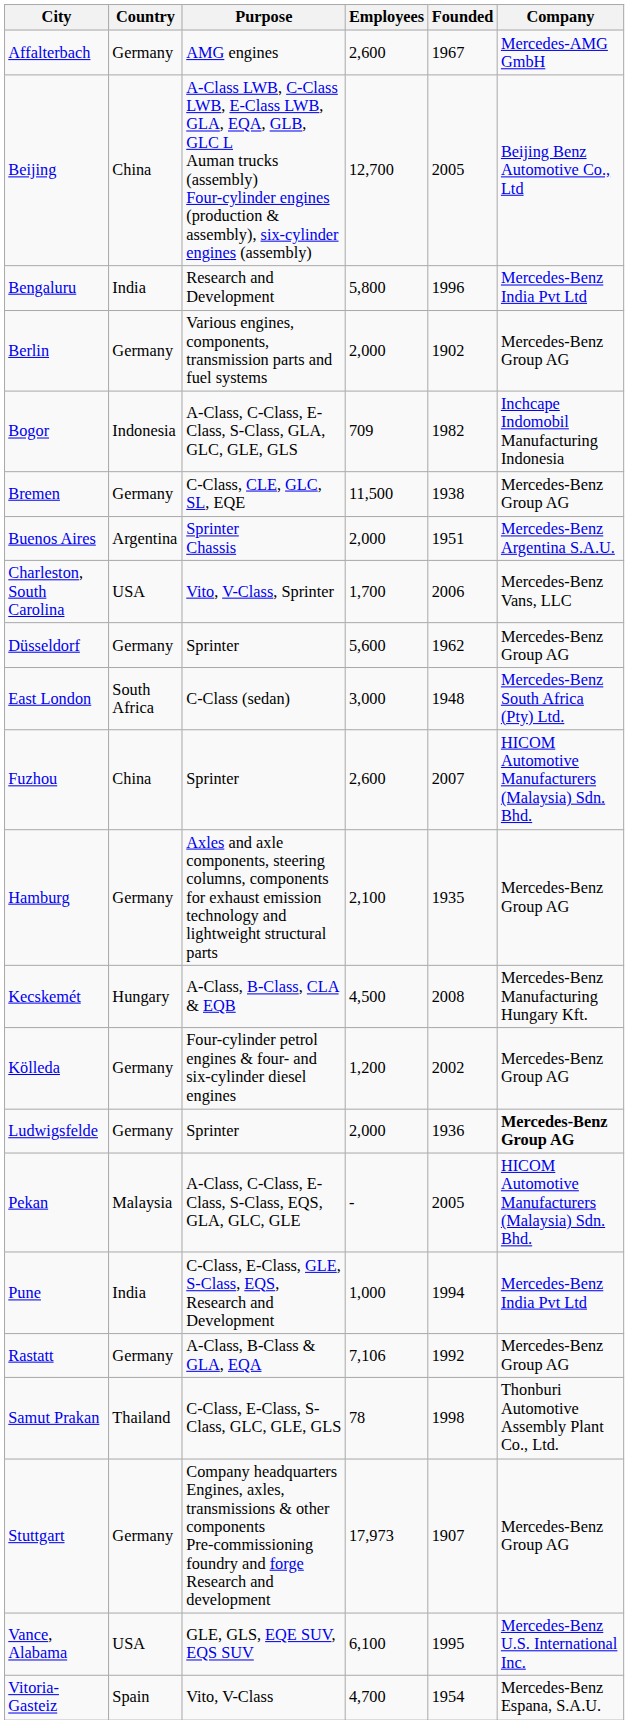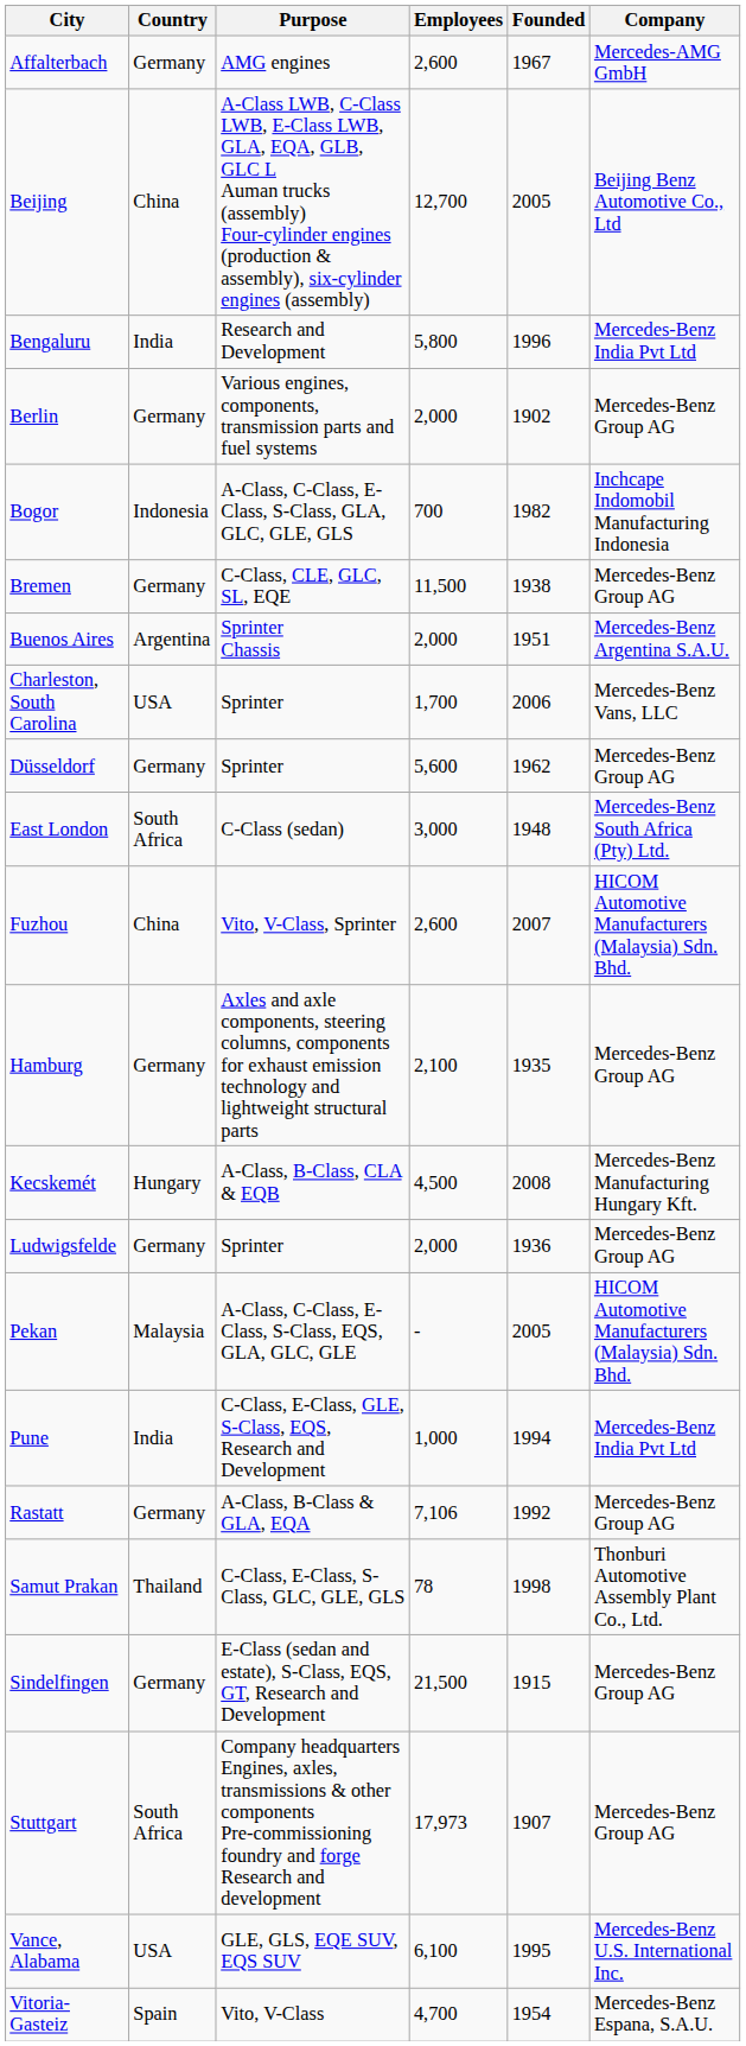 <table class="wikitable sortable">
 <tr>
 <th>City</th>
 <th>Country</th>
 <th>Purpose</th>
 <th data-sort-type="number">Employees</th>
 <th>Founded</th>
 <th>Company</th>
 </tr>
 <tr>
 <td><a href='#'>Affalterbach</a></td>
 <td>Germany</td>
 <td><a href='#'>AMG</a> engines</td>
 <td>2,600</td>
 <td>1967</td>
 <td><a href='#'>Mercedes-AMG GmbH</a></td>
 </tr>
 <tr>
 <td><a href='#'>Beijing</a></td>
 <td>China</td>
 <td><a href='#'>A-Class LWB</a>, <a href='#'>C-Class LWB</a>, <a href='#'>E-Class LWB</a>, <a href='#'>GLA</a>, <a href='#'>EQA</a>, <a href='#'>GLB</a>, <a href='#'>GLC L</a><br>Auman trucks (assembly) <br><a href='#'>Four-cylinder engines</a> (production & assembly), <a href='#'>six-cylinder engines</a> (assembly)</td>
 <td>12,700</td>
 <td>2005</td>
 <td><a href='#'>Beijing Benz Automotive Co., Ltd</a></td>
 </tr>
 <tr>
 <td><a href='#'>Bengaluru</a></td>
 <td>India</td>
 <td>Research and Development</td>
 <td>5,800</td>
 <td>1996</td>
 <td><a href='#'>Mercedes-Benz India Pvt Ltd</a></td>
 </tr>
 <tr>
 <td><a href='#'>Berlin</a></td>
 <td>Germany</td>
 <td>Various engines, components, transmission parts and fuel systems</td>
 <td>2,000</td>
 <td>1902</td>
 <td>Mercedes-Benz Group AG</td>
 </tr>
 <tr>
 <td><a href='#'>Bogor</a></td>
 <td>Indonesia</td>
 <td>A-Class, C-Class, E-Class, S-Class, GLA, GLC, GLE, GLS</td>
-<td>709</td>
+<td>700</td>
 <td>1982</td>
 <td><a href='#'>Inchcape</a> <a href='#'>Indomobil</a> Manufacturing Indonesia</td>
 </tr>
 <tr>
 <td><a href='#'>Bremen</a></td>
 <td>Germany</td>
 <td>C-Class, <a href='#'>CLE</a>, <a href='#'>GLC</a>, <a href='#'>SL</a>, EQE</td>
 <td>11,500</td>
 <td>1938</td>
 <td>Mercedes-Benz Group AG</td>
 </tr>
 <tr>
 <td><a href='#'>Buenos Aires</a></td>
 <td>Argentina</td>
 <td><a href='#'>Sprinter</a><br><a href='#'>Chassis</a></td>
 <td>2,000</td>
 <td>1951</td>
 <td><a href='#'>Mercedes-Benz Argentina S.A.U.</a></td>
 </tr>
 <tr>
 <td><a href='#'>Charleston</a>, <a href='#'>South Carolina</a></td>
 <td>USA</td>
-<td><a href='#'>Vito</a>, <a href='#'>V-Class</a>, Sprinter</td>
+<td>Sprinter</td>
 <td>1,700</td>
 <td>2006</td>
 <td>Mercedes-Benz Vans, LLC</td>
 </tr>
 <tr>
 <td><a href='#'>Düsseldorf</a></td>
 <td>Germany</td>
 <td>Sprinter</td>
 <td>5,600</td>
 <td>1962</td>
 <td>Mercedes-Benz Group AG</td>
 </tr>
 <tr>
 <td><a href='#'>East London</a></td>
 <td>South Africa</td>
 <td>C-Class (sedan)</td>
 <td>3,000</td>
 <td>1948</td>
 <td><a href='#'>Mercedes-Benz South Africa (Pty) Ltd.</a></td>
 </tr>
 <tr>
 <td><a href='#'>Fuzhou</a></td>
 <td>China</td>
-<td>Sprinter</td>
+<td><a href='#'>Vito</a>, <a href='#'>V-Class</a>, Sprinter</td>
 <td>2,600</td>
 <td>2007</td>
 <td><a href='#'>HICOM Automotive Manufacturers (Malaysia) Sdn. Bhd.</a></td>
 </tr>
 <tr>
 <td><a href='#'>Hamburg</a></td>
 <td>Germany</td>
 <td><a href='#'>Axles</a> and axle components, steering columns, components for exhaust emission technology and lightweight structural parts</td>
 <td>2,100</td>
 <td>1935</td>
 <td>Mercedes-Benz Group AG</td>
 </tr>
 <tr>
 <td><a href='#'>Kecskemét</a></td>
 <td>Hungary</td>
 <td>A-Class, <a href='#'>B-Class</a>, <a href='#'>CLA</a> & <a href='#'>EQB</a></td>
 <td>4,500</td>
 <td>2008</td>
 <td>Mercedes-Benz Manufacturing Hungary Kft.</td>
 </tr>
 <tr>
-<td><a href='#'>Kölleda</a></td>
-<td>Germany</td>
-<td>Four-cylinder petrol engines & four- and six-cylinder diesel engines</td>
-<td>1,200</td>
-<td>2002</td>
-<td>Mercedes-Benz Group AG</td>
-</tr>
-<tr>
 <td><a href='#'>Ludwigsfelde</a></td>
 <td>Germany</td>
 <td>Sprinter</td>
 <td>2,000</td>
 <td>1936</td>
-<td><strong>Mercedes-Benz Group AG</strong></td>
+<td>Mercedes-Benz Group AG</td>
 </tr>
 <tr>
 <td><a href='#'>Pekan</a></td>
 <td>Malaysia</td>
 <td>A-Class, C-Class, E-Class, S-Class, EQS, GLA, GLC, GLE</td>
 <td>-</td>
 <td>2005</td>
 <td><a href='#'>HICOM Automotive Manufacturers (Malaysia) Sdn. Bhd.</a></td>
 </tr>
 <tr>
 <td><a href='#'>Pune</a></td>
 <td>India</td>
 <td>C-Class, E-Class, <a href='#'>GLE</a>, <a href='#'>S-Class</a>, <a href='#'>EQS</a>, Research and Development</td>
 <td>1,000</td>
 <td>1994</td>
 <td><a href='#'>Mercedes-Benz India Pvt Ltd</a></td>
 </tr>
 <tr>
 <td><a href='#'>Rastatt</a></td>
 <td>Germany</td>
 <td>A-Class, B-Class & <a href='#'>GLA</a>, <a href='#'>EQA</a></td>
 <td>7,106</td>
 <td>1992</td>
 <td>Mercedes-Benz Group AG</td>
 </tr>
 <tr>
 <td><a href='#'>Samut Prakan</a></td>
 <td>Thailand</td>
 <td>C-Class, E-Class, S-Class, GLC, GLE, GLS</td>
 <td>78</td>
 <td>1998</td>
 <td>Thonburi Automotive Assembly Plant Co., Ltd.</td>
 </tr>
 <tr>
+<td><a href='#'>Sindelfingen</a></td>
+<td>Germany</td>
+<td>E-Class (sedan and estate), S-Class, EQS, <a href='#'>GT</a>, Research and Development</td>
+<td>21,500</td>
+<td>1915</td>
+<td>Mercedes-Benz Group AG</td>
+</tr>
+<tr>
 <td><a href='#'>Stuttgart</a></td>
-<td>Germany</td>
+<td>South Africa</td>
 <td>Company headquarters<br>Engines, axles, transmissions & other components <br>Pre-commissioning foundry and <a href='#'>forge</a><br>Research and development</td>
 <td>17,973</td>
 <td>1907</td>
 <td>Mercedes-Benz Group AG</td>
 </tr>
 <tr>
 <td><a href='#'>Vance</a>, <a href='#'>Alabama</a></td>
 <td>USA</td>
 <td>GLE, GLS, <a href='#'>EQE SUV</a>, <a href='#'>EQS SUV</a></td>
 <td>6,100</td>
 <td>1995</td>
 <td><a href='#'>Mercedes-Benz U.S. International Inc.</a></td>
 </tr>
 <tr>
 <td><a href='#'>Vitoria-Gasteiz</a></td>
 <td>Spain</td>
 <td>Vito, V-Class</td>
 <td>4,700</td>
 <td>1954</td>
 <td>Mercedes-Benz Espana, S.A.U.</td>
 </tr>
 </table>
